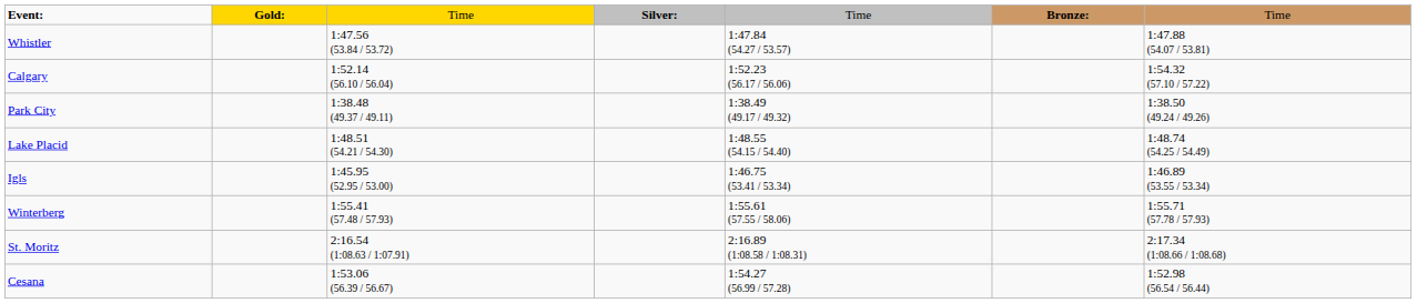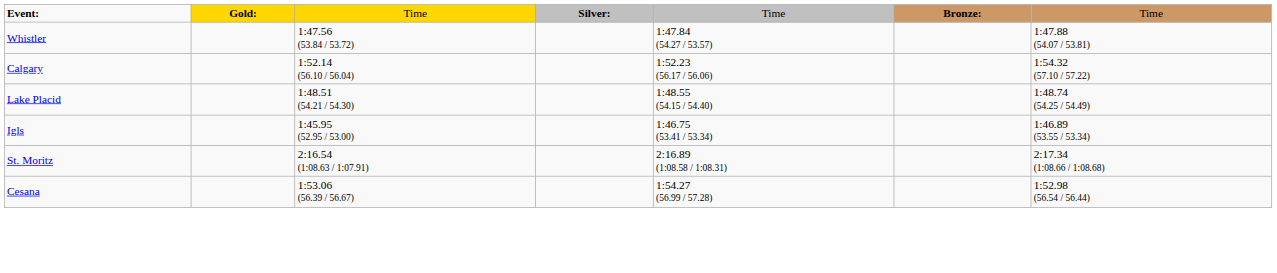 <table class="wikitable" width=90%>
 <tr>
 <td><strong>Event:</strong></td>
 <td style="text-align:center;background-color:gold;"><strong>Gold:</strong></td>
 <td style="text-align:center;background-color:gold;">Time</td>
 <td style="text-align:center;background-color:silver;"><strong>Silver:</strong></td>
 <td style="text-align:center;background-color:silver;">Time</td>
 <td style="text-align:center;background-color:#CC9966;"><strong>Bronze:</strong></td>
 <td style="text-align:center;background-color:#CC9966;">Time</td>
 </tr>
 <tr>
 <td><a href='#'>Whistler</a></td>
 <td><strong></strong></td>
 <td>1:47.56<br><small>(53.84 / 53.72)</small></td>
 <td></td>
 <td>1:47.84<br><small>(54.27 / 53.57)</small></td>
 <td></td>
 <td>1:47.88 <br><small>(54.07 / 53.81)</small></td>
 </tr>
 <tr>
 <td><a href='#'>Calgary</a></td>
 <td><strong></strong></td>
 <td>1:52.14<br><small>(56.10 / 56.04)</small></td>
 <td></td>
 <td>1:52.23<br><small>(56.17 / 56.06)</small></td>
 <td></td>
 <td>1:54.32 <br><small>(57.10 / 57.22)</small></td>
 </tr>
 <tr>
-<td><a href='#'>Park City</a></td>
-<td><strong></strong></td>
-<td>1:38.48<br><small>(49.37 / 49.11)</small></td>
-<td></td>
-<td>1:38.49 <br><small>(49.17 / 49.32)</small></td>
-<td></td>
-<td>1:38.50  <br><small>(49.24 / 49.26)</small></td>
-</tr>
-<tr>
 <td><a href='#'>Lake Placid</a></td>
 <td><strong></strong></td>
 <td>1:48.51 <br><small>(54.21 / 54.30)</small></td>
 <td></td>
 <td>1:48.55  <br><small>(54.15 / 54.40)</small></td>
 <td></td>
 <td>1:48.74<br><small>(54.25 / 54.49)</small></td>
 </tr>
 <tr>
 <td><a href='#'>Igls</a></td>
 <td><strong></strong></td>
 <td>1:45.95  <br><small>(52.95 / 53.00)</small></td>
 <td></td>
 <td>1:46.75 <br><small>(53.41 / 53.34)</small></td>
 <td></td>
 <td>1:46.89 <br><small>(53.55 / 53.34)</small></td>
-</tr>
-<tr>
-<td><a href='#'>Winterberg</a></td>
-<td><strong></strong></td>
-<td>1:55.41  <br><small>(57.48 / 57.93)</small></td>
-<td></td>
-<td>1:55.61 <br><small>(57.55 / 58.06)</small></td>
-<td></td>
-<td>1:55.71 <br><small>(57.78 / 57.93)</small></td>
 </tr>
 <tr>
 <td><a href='#'>St. Moritz</a></td>
 <td><strong></strong></td>
 <td>2:16.54  <br><small>(1:08.63 / 1:07.91)</small></td>
 <td></td>
 <td>2:16.89 <br><small>(1:08.58 / 1:08.31)</small></td>
 <td></td>
 <td>2:17.34 <br><small>(1:08.66 / 1:08.68)</small></td>
 </tr>
 <tr>
 <td><a href='#'>Cesana</a></td>
 <td><strong></strong></td>
 <td>1:53.06  <br><small>(56.39 / 56.67)</small></td>
 <td></td>
 <td>1:54.27 <br><small>(56.99 / 57.28)</small></td>
 <td></td>
 <td>1:52.98<br><small>(56.54 / 56.44)</small></td>
 </tr>
 </table>
